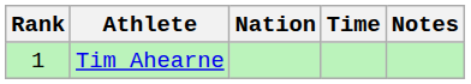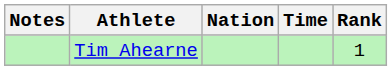 <table class="wikitable sortable" style="text-align:center">
 <tr>
-<th>Rank</th>
+<th>Notes</th>
 <th>Athlete</th>
 <th>Nation</th>
 <th>Time</th>
-<th>Notes</th>
+<th>Rank</th>
 </tr>
 <tr bgcolor=bbf3bb>
-<td>1</td>
+<td></td>
 <td align=left><a href='#'>Tim Ahearne</a></td>
 <td align=left></td>
 <td></td>
-<td></td>
+<td>1</td>
 </tr>
 </table>
